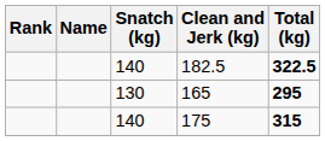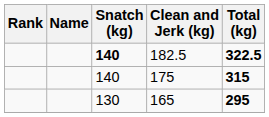 <table class="wikitable">
 <tr>
 <th>Rank</th>
 <th>Name</th>
 <th>Snatch <br> (kg)</th>
 <th>Clean and <br> Jerk (kg)</th>
 <th>Total <br> (kg)</th>
 </tr>
 <tr>
 <td align=center></td>
 <td></td>
-<td>140</td>
+<td><strong>140</strong></td>
 <td>182.5</td>
 <td><strong>322.5</strong></td>
+</tr>
+<tr>
+<td align=center></td>
+<td></td>
+<td>140</td>
+<td>175</td>
+<td><strong>315</strong></td>
 </tr>
 <tr>
 <td align=center></td>
 <td></td>
 <td>130</td>
 <td>165</td>
 <td><strong>295</strong></td>
 </tr>
 <tr>
-<td align=center></td>
-<td></td>
-<td>140</td>
-<td>175</td>
-<td><strong>315</strong></td>
-</tr>
-<tr>
 </tr>
 </table>
